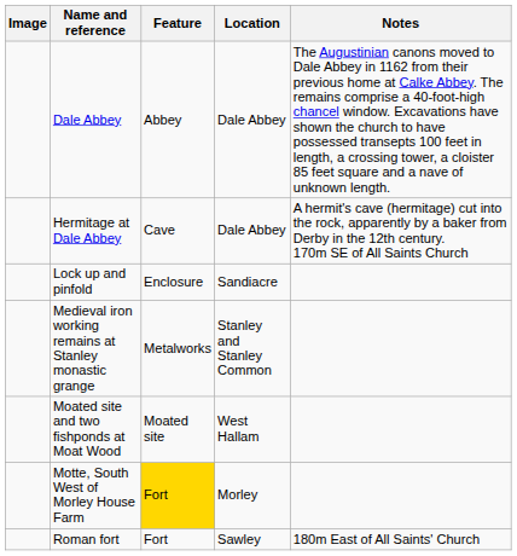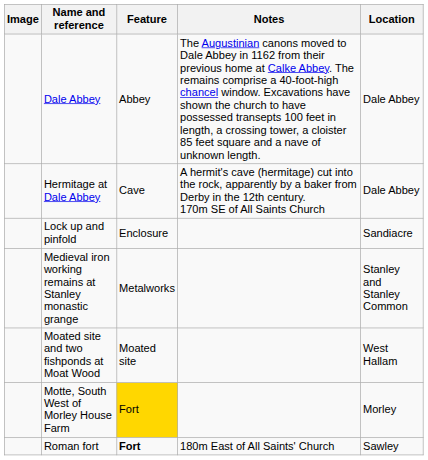 <table class="wikitable sortable">
 <tr>
 <th>Image</th>
 <th>Name and reference</th>
 <th>Feature</th>
+<th>Notes</th>
 <th>Location</th>
-<th>Notes</th>
 </tr>
 <tr>
 <td></td>
 <td><a href='#'>Dale Abbey</a></td>
 <td>Abbey</td>
+<td>The <a href='#'>Augustinian</a> canons moved to Dale Abbey in 1162 from their previous home at <a href='#'>Calke Abbey</a>. The remains comprise a 40-foot-high <a href='#'>chancel</a> window. Excavations have shown the church to have possessed transepts 100 feet in length, a crossing tower, a cloister 85 feet square and a nave of unknown length.</td>
 <td>Dale Abbey<br></td>
-<td>The <a href='#'>Augustinian</a> canons moved to Dale Abbey in 1162 from their previous home at <a href='#'>Calke Abbey</a>. The remains comprise a 40-foot-high <a href='#'>chancel</a> window. Excavations have shown the church to have possessed transepts 100 feet in length, a crossing tower, a cloister 85 feet square and a nave of unknown length.</td>
 </tr>
 <tr>
 <td></td>
 <td>Hermitage at <a href='#'>Dale Abbey</a></td>
 <td>Cave</td>
+<td>A hermit's cave (hermitage) cut into the rock, apparently by a baker from Derby in the 12th century.<br>170m SE of All Saints Church</td>
 <td>Dale Abbey<br></td>
-<td>A hermit's cave (hermitage) cut into the rock, apparently by a baker from Derby in the 12th century.<br>170m SE of All Saints Church</td>
 </tr>
 <tr>
 <td></td>
 <td>Lock up and pinfold</td>
 <td>Enclosure</td>
+<td></td>
 <td>Sandiacre<br></td>
-<td></td>
 </tr>
 <tr>
 <td></td>
 <td>Medieval iron working remains at Stanley monastic grange</td>
 <td>Metalworks</td>
+<td></td>
 <td>Stanley and Stanley Common<br></td>
-<td></td>
 </tr>
 <tr>
 <td></td>
 <td>Moated site and two fishponds at Moat Wood</td>
 <td>Moated site</td>
+<td></td>
 <td>West Hallam<br></td>
-<td></td>
 </tr>
 <tr>
 <td></td>
 <td>Motte, South West of Morley House Farm</td>
 <td style="background: gold;">Fort</td>
+<td></td>
 <td>Morley<br></td>
-<td></td>
 </tr>
 <tr>
 <td></td>
 <td>Roman fort</td>
-<td>Fort</td>
+<td><strong>Fort</strong></td>
+<td>180m East of All Saints' Church</td>
 <td>Sawley<br></td>
-<td>180m East of All Saints' Church</td>
 </tr>
 </table>
